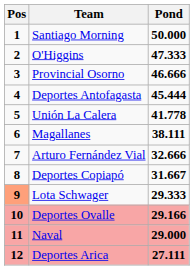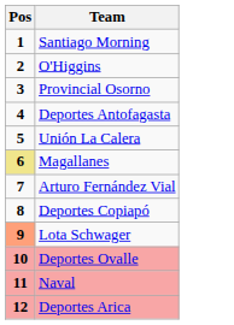 <table class="wikitable">
 <tr>
 <th>Pos</th>
 <th>Team</th>
-<th>Pond</th>
 </tr>
 <tr align=center>
 <td><strong>1</strong></td>
 <td align=left><a href='#'>Santiago Morning</a></td>
-<td><strong>50.000</strong></td>
 </tr>
 <tr align=center>
 <td><strong>2</strong></td>
 <td align=left><a href='#'>O'Higgins</a></td>
-<td><strong>47.333</strong></td>
 </tr>
 <tr align=center>
 <td><strong>3</strong></td>
 <td align=left><a href='#'>Provincial Osorno</a></td>
-<td><strong>46.666</strong></td>
 </tr>
 <tr align=center>
 <td><strong>4</strong></td>
 <td align=left><a href='#'>Deportes Antofagasta</a></td>
-<td><strong>45.444</strong></td>
 </tr>
 <tr align=center>
 <td><strong>5</strong></td>
 <td align=left><a href='#'>Unión La Calera</a></td>
-<td><strong>41.778</strong></td>
 </tr>
 <tr align=center>
-<td><strong>6</strong></td>
+<td style="background: khaki;"><strong>6</strong></td>
 <td align=left><a href='#'>Magallanes</a></td>
-<td><strong>38.111</strong></td>
 </tr>
 <tr align=center>
 <td><strong>7</strong></td>
 <td align=left><a href='#'>Arturo Fernández Vial</a></td>
-<td><strong>32.666</strong></td>
 </tr>
 <tr align=center>
 <td><strong>8</strong></td>
 <td align=left><a href='#'>Deportes Copiapó</a></td>
-<td><strong>31.667</strong></td>
 </tr>
 <tr align=center>
 <td style="background: lightsalmon;"><strong>9</strong></td>
 <td align=left><a href='#'>Lota Schwager</a></td>
-<td><strong>29.333</strong></td>
 </tr>
 <tr align=center style="background:#F8A6A6;">
 <td><strong>10</strong></td>
 <td align=left><a href='#'>Deportes Ovalle</a></td>
-<td><strong>29.166</strong></td>
 </tr>
 <tr align=center style="background:#F8A6A6;">
 <td><strong>11</strong></td>
 <td align=left><a href='#'>Naval</a></td>
-<td><strong>29.000</strong></td>
 </tr>
 <tr align=center style="background:#F8A6A6">
 <td><strong>12</strong></td>
 <td align=left><a href='#'>Deportes Arica</a></td>
-<td><strong>27.111</strong></td>
 </tr>
 </table>
